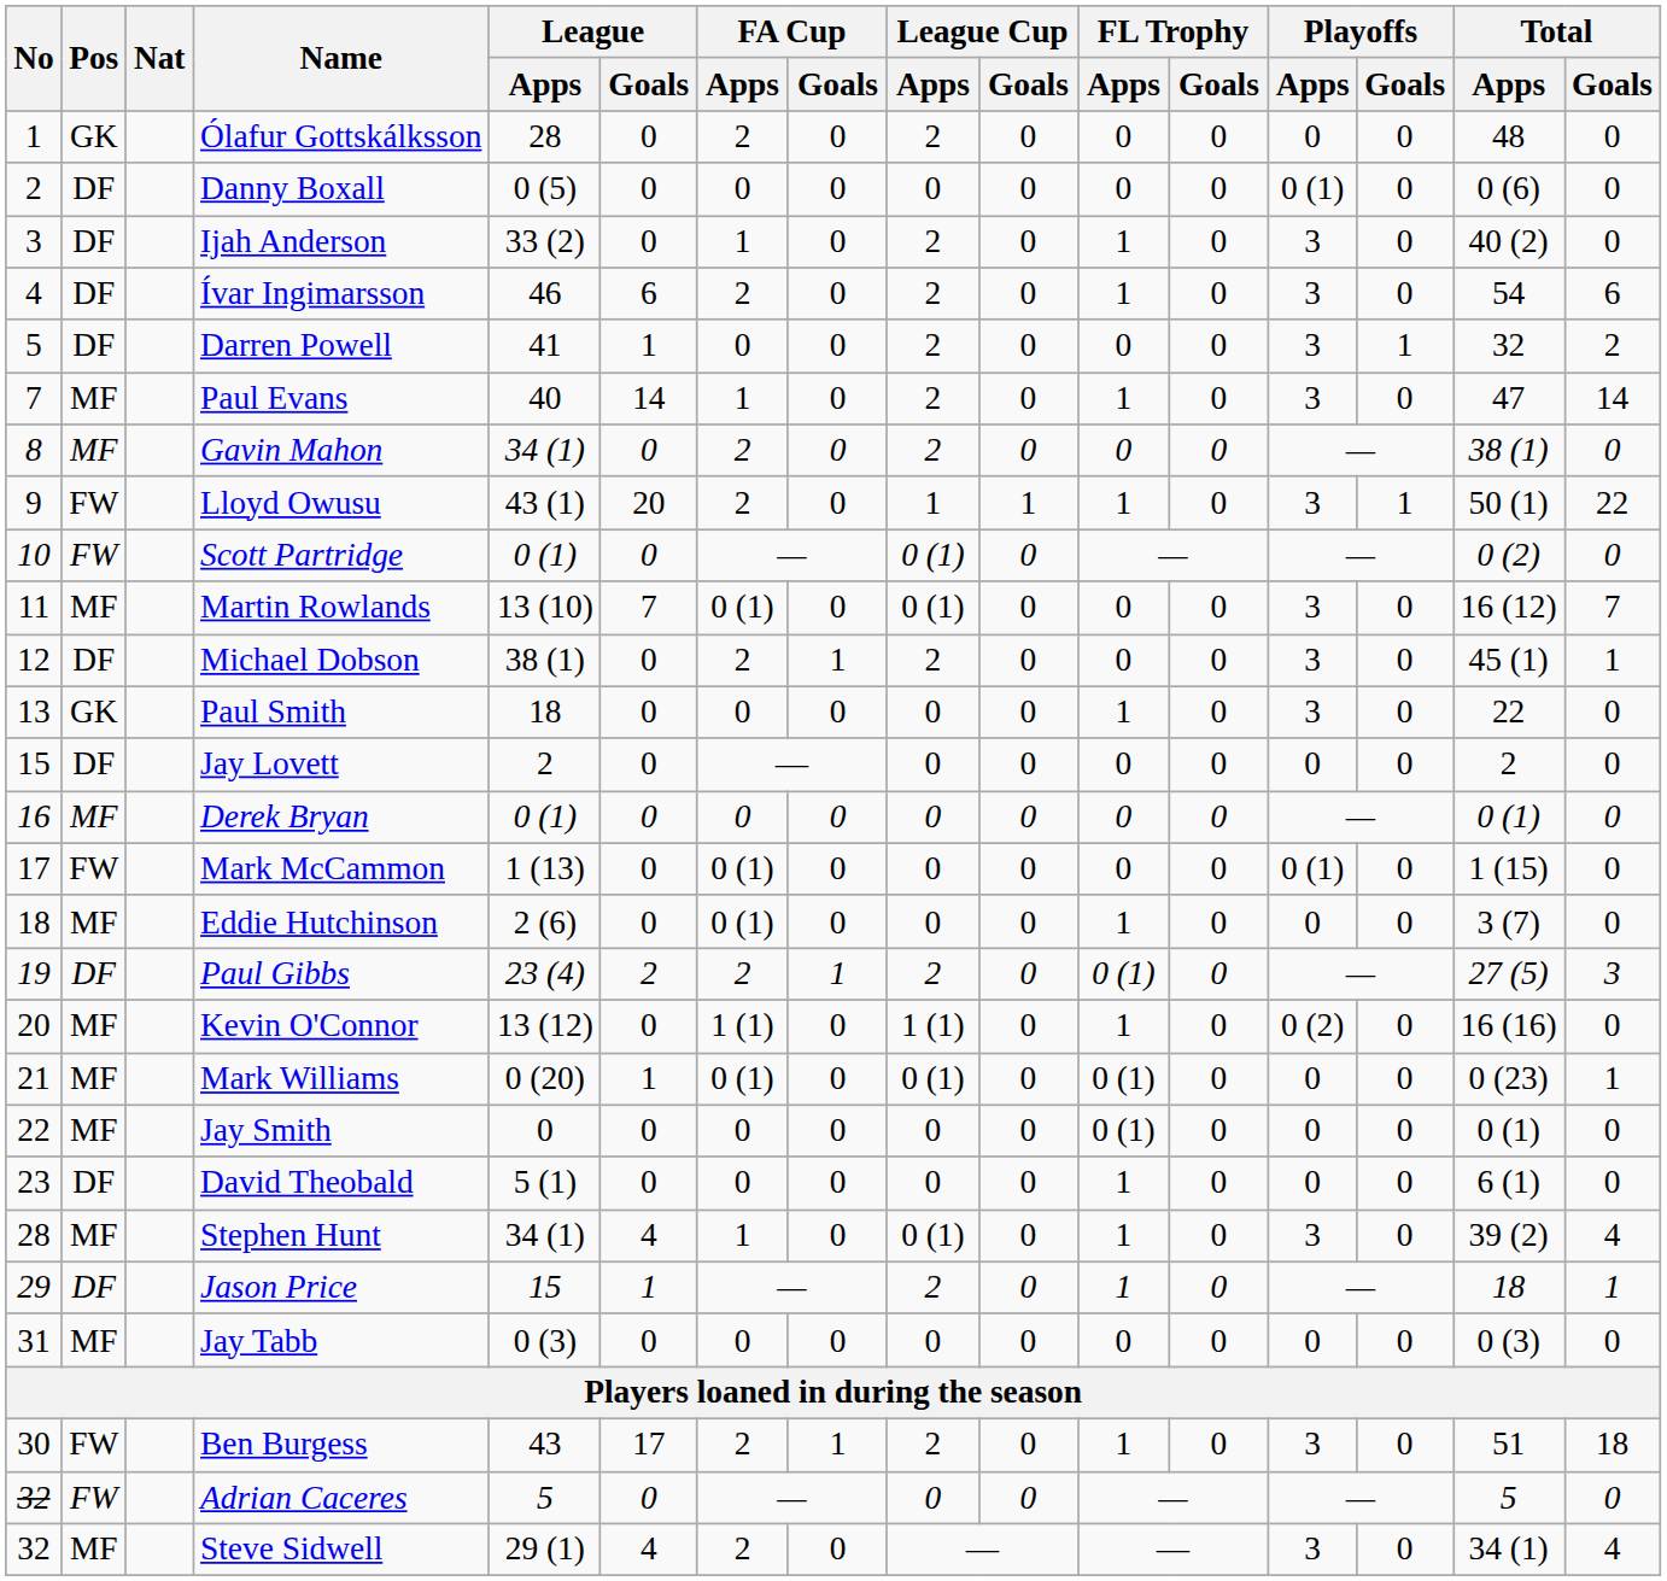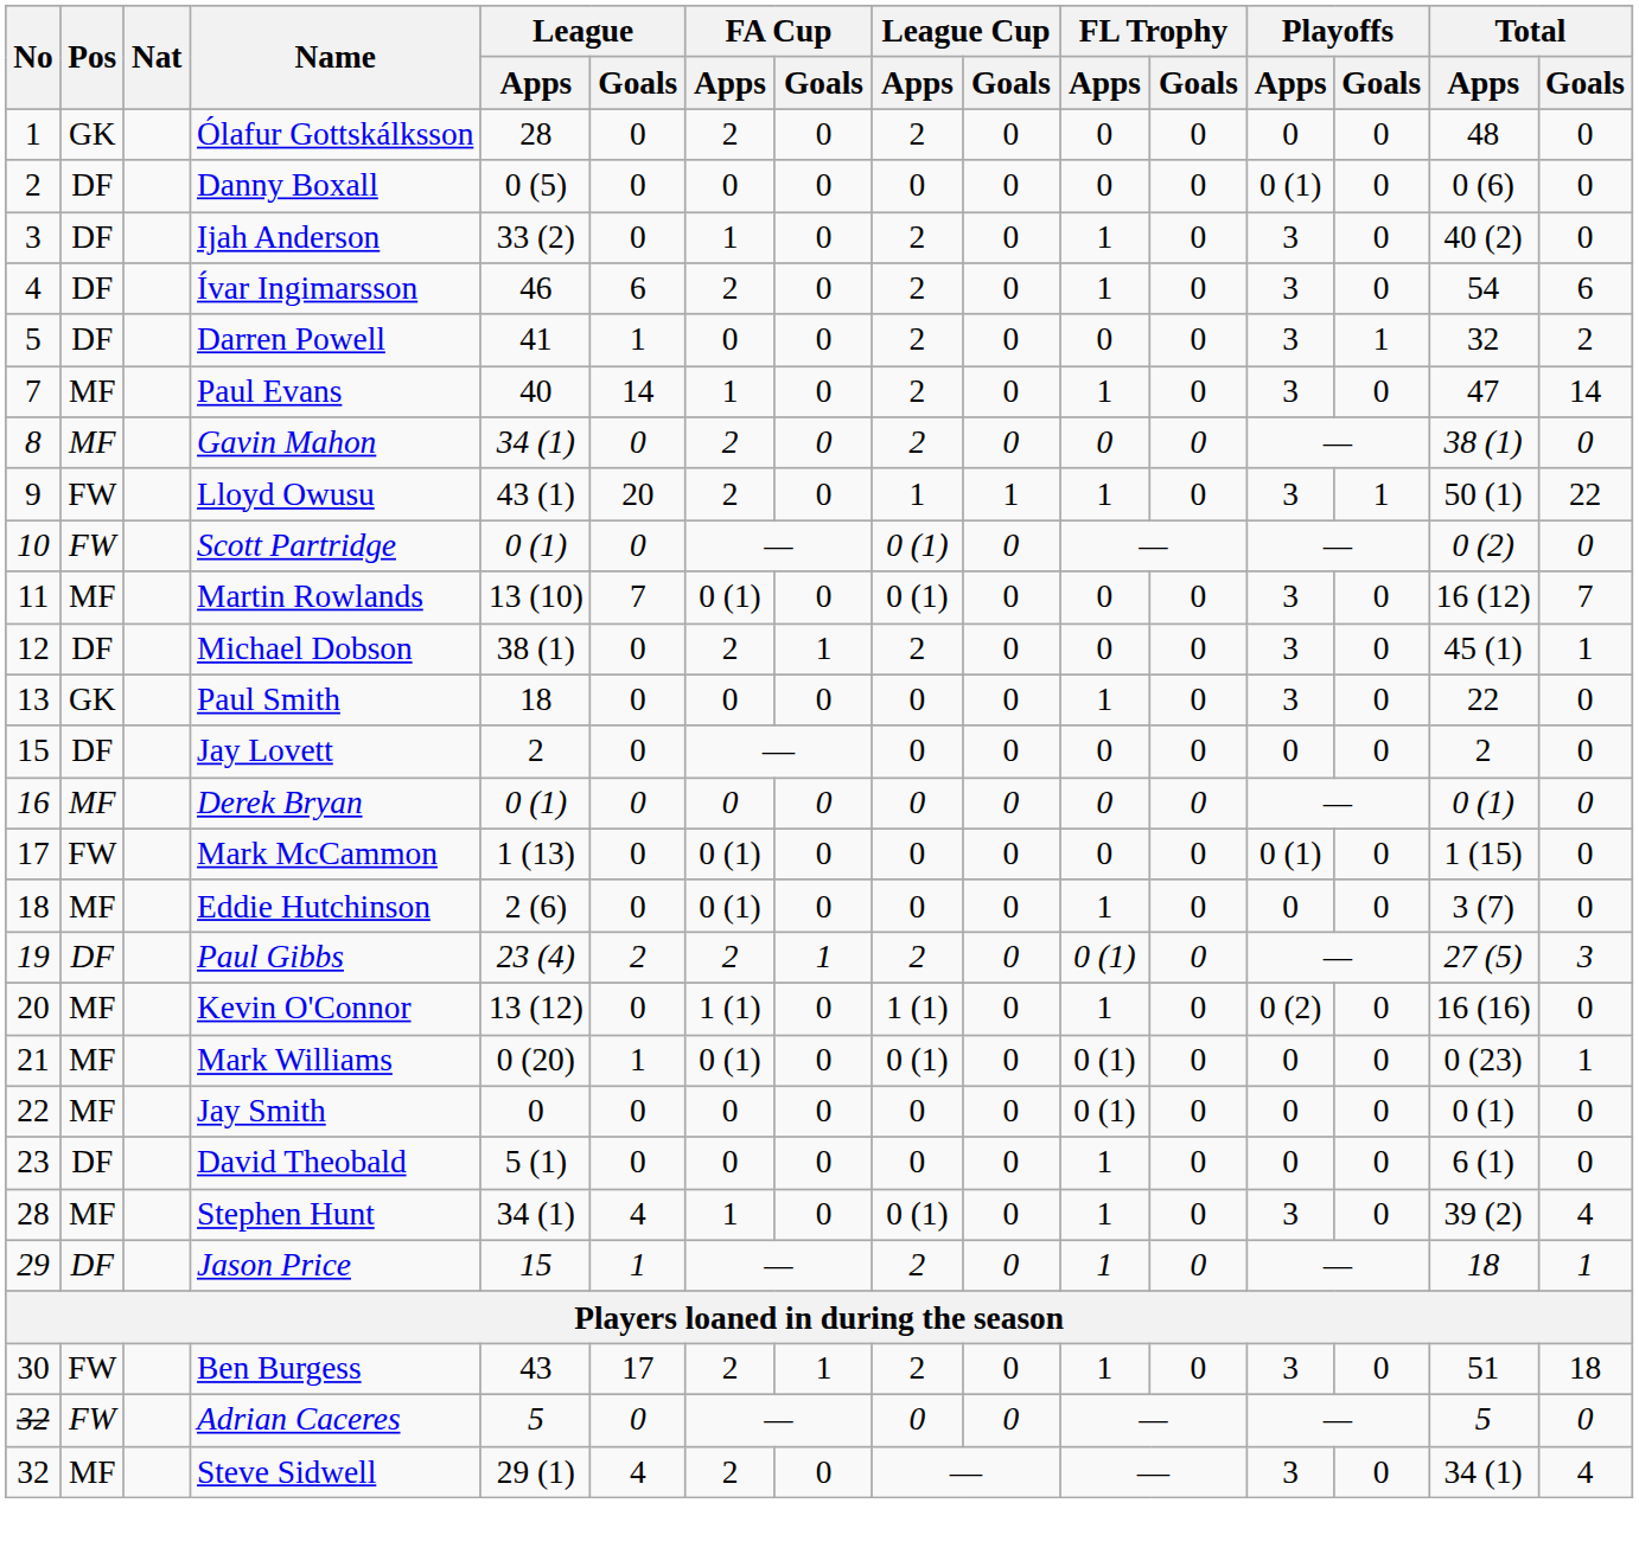 <table class="wikitable" style="text-align:center">
 <tr>
 <th rowspan="2">No</th>
 <th rowspan="2">Pos</th>
 <th rowspan="2">Nat</th>
 <th rowspan="2">Name</th>
 <th colspan="2" style="width:85px;">League</th>
 <th colspan="2" style="width:85px;">FA Cup</th>
 <th colspan="2" style="width:85px;">League Cup</th>
 <th colspan="2" style="width:85px;">FL Trophy</th>
 <th colspan="2">Playoffs</th>
 <th colspan="2" style="width:85px;">Total</th>
 </tr>
 <tr>
 <th>Apps</th>
 <th>Goals</th>
 <th>Apps</th>
 <th>Goals</th>
 <th>Apps</th>
 <th>Goals</th>
 <th>Apps</th>
 <th>Goals</th>
 <th>Apps</th>
 <th>Goals</th>
 <th>Apps</th>
 <th>Goals</th>
 </tr>
 <tr>
 <td>1</td>
 <td>GK</td>
 <td></td>
 <td style="text-align:left;"><a href='#'>Ólafur Gottskálksson</a></td>
 <td>28</td>
 <td>0</td>
 <td>2</td>
 <td>0</td>
 <td>2</td>
 <td>0</td>
 <td>0</td>
 <td>0</td>
 <td>0</td>
 <td>0</td>
 <td>48</td>
 <td>0</td>
 </tr>
 <tr>
 <td>2</td>
 <td>DF</td>
 <td></td>
 <td style="text-align:left;"><a href='#'>Danny Boxall</a></td>
 <td>0 (5)</td>
 <td>0</td>
 <td>0</td>
 <td>0</td>
 <td>0</td>
 <td>0</td>
 <td>0</td>
 <td>0</td>
 <td>0 (1)</td>
 <td>0</td>
 <td>0 (6)</td>
 <td>0</td>
 </tr>
 <tr>
 <td>3</td>
 <td>DF</td>
 <td></td>
 <td style="text-align:left;"><a href='#'>Ijah Anderson</a></td>
 <td>33 (2)</td>
 <td>0</td>
 <td>1</td>
 <td>0</td>
 <td>2</td>
 <td>0</td>
 <td>1</td>
 <td>0</td>
 <td>3</td>
 <td>0</td>
 <td>40 (2)</td>
 <td>0</td>
 </tr>
 <tr>
 <td>4</td>
 <td>DF</td>
 <td></td>
 <td style="text-align:left;"><a href='#'>Ívar Ingimarsson</a></td>
 <td>46</td>
 <td>6</td>
 <td>2</td>
 <td>0</td>
 <td>2</td>
 <td>0</td>
 <td>1</td>
 <td>0</td>
 <td>3</td>
 <td>0</td>
 <td>54</td>
 <td>6</td>
 </tr>
 <tr>
 <td>5</td>
 <td>DF</td>
 <td></td>
 <td style="text-align:left;"><a href='#'>Darren Powell</a></td>
 <td>41</td>
 <td>1</td>
 <td>0</td>
 <td>0</td>
 <td>2</td>
 <td>0</td>
 <td>0</td>
 <td>0</td>
 <td>3</td>
 <td>1</td>
 <td>32</td>
 <td>2</td>
 </tr>
 <tr>
 <td>7</td>
 <td>MF</td>
 <td></td>
 <td style="text-align:left;"><a href='#'>Paul Evans</a></td>
 <td>40</td>
 <td>14</td>
 <td>1</td>
 <td>0</td>
 <td>2</td>
 <td>0</td>
 <td>1</td>
 <td>0</td>
 <td>3</td>
 <td>0</td>
 <td>47</td>
 <td>14</td>
 </tr>
 <tr>
 <td><em>8</em></td>
 <td><em>MF</em></td>
 <td><em></em></td>
 <td style="text-align:left;"><em><a href='#'>Gavin Mahon</a></em></td>
 <td><em>34 (1)</em></td>
 <td><em>0</em></td>
 <td><em>2</em></td>
 <td><em>0</em></td>
 <td><em>2</em></td>
 <td><em>0</em></td>
 <td><em>0</em></td>
 <td><em>0</em></td>
 <td colspan="2"><em>—</em></td>
 <td><em>38 (1)</em></td>
 <td><em>0</em></td>
 </tr>
 <tr>
 <td>9</td>
 <td>FW</td>
 <td></td>
 <td style="text-align:left;"><a href='#'>Lloyd Owusu</a></td>
 <td>43 (1)</td>
 <td>20</td>
 <td>2</td>
 <td>0</td>
 <td>1</td>
 <td>1</td>
 <td>1</td>
 <td>0</td>
 <td>3</td>
 <td>1</td>
 <td>50 (1)</td>
 <td>22</td>
 </tr>
 <tr>
 <td><em>10</em></td>
 <td><em>FW</em></td>
 <td><em></em></td>
 <td style="text-align:left;"><em><a href='#'>Scott Partridge</a></em></td>
 <td><em>0 (1)</em></td>
 <td><em>0</em></td>
 <td colspan="2"><em>—</em></td>
 <td><em>0 (1)</em></td>
 <td><em>0</em></td>
 <td colspan="2"><em>—</em></td>
 <td colspan="2"><em>—</em></td>
 <td><em>0 (2)</em></td>
 <td><em>0</em></td>
 </tr>
 <tr>
 <td>11</td>
 <td>MF</td>
 <td></td>
 <td style="text-align:left;"><a href='#'>Martin Rowlands</a></td>
 <td>13 (10)</td>
 <td>7</td>
 <td>0 (1)</td>
 <td>0</td>
 <td>0 (1)</td>
 <td>0</td>
 <td>0</td>
 <td>0</td>
 <td>3</td>
 <td>0</td>
 <td>16 (12)</td>
 <td>7</td>
 </tr>
 <tr>
 <td>12</td>
 <td>DF</td>
 <td></td>
 <td style="text-align:left;"><a href='#'>Michael Dobson</a></td>
 <td>38 (1)</td>
 <td>0</td>
 <td>2</td>
 <td>1</td>
 <td>2</td>
 <td>0</td>
 <td>0</td>
 <td>0</td>
 <td>3</td>
 <td>0</td>
 <td>45 (1)</td>
 <td>1</td>
 </tr>
 <tr>
 <td>13</td>
 <td>GK</td>
 <td></td>
 <td style="text-align:left;"><a href='#'>Paul Smith</a></td>
 <td>18</td>
 <td>0</td>
 <td>0</td>
 <td>0</td>
 <td>0</td>
 <td>0</td>
 <td>1</td>
 <td>0</td>
 <td>3</td>
 <td>0</td>
 <td>22</td>
 <td>0</td>
 </tr>
 <tr>
 <td>15</td>
 <td>DF</td>
 <td></td>
 <td style="text-align:left;"><a href='#'>Jay Lovett</a></td>
 <td>2</td>
 <td>0</td>
 <td colspan="2">—</td>
 <td>0</td>
 <td>0</td>
 <td>0</td>
 <td>0</td>
 <td>0</td>
 <td>0</td>
 <td>2</td>
 <td>0</td>
 </tr>
 <tr>
 <td><em>16</em></td>
 <td><em>MF</em></td>
 <td><em></em></td>
 <td style="text-align:left;"><a href='#'><em>Derek Bryan</em></a></td>
 <td><em>0 (1)</em></td>
 <td><em>0</em></td>
 <td><em>0</em></td>
 <td><em>0</em></td>
 <td><em>0</em></td>
 <td><em>0</em></td>
 <td><em>0</em></td>
 <td><em>0</em></td>
 <td colspan="2"><em>—</em></td>
 <td><em>0 (1)</em></td>
 <td><em>0</em></td>
 </tr>
 <tr>
 <td>17</td>
 <td>FW</td>
 <td></td>
 <td style="text-align:left;"><a href='#'>Mark McCammon</a></td>
 <td>1 (13)</td>
 <td>0</td>
 <td>0 (1)</td>
 <td>0</td>
 <td>0</td>
 <td>0</td>
 <td>0</td>
 <td>0</td>
 <td>0 (1)</td>
 <td>0</td>
 <td>1 (15)</td>
 <td>0</td>
 </tr>
 <tr>
 <td>18</td>
 <td>MF</td>
 <td></td>
 <td style="text-align:left;"><a href='#'>Eddie Hutchinson</a></td>
 <td>2 (6)</td>
 <td>0</td>
 <td>0 (1)</td>
 <td>0</td>
 <td>0</td>
 <td>0</td>
 <td>1</td>
 <td>0</td>
 <td>0</td>
 <td>0</td>
 <td>3 (7)</td>
 <td>0</td>
 </tr>
 <tr>
 <td><em>19</em></td>
 <td><em>DF</em></td>
 <td><em></em></td>
 <td style="text-align:left;"><a href='#'><em>Paul Gibbs</em></a></td>
 <td><em>23 (4)</em></td>
 <td><em>2</em></td>
 <td><em>2</em></td>
 <td><em>1</em></td>
 <td><em>2</em></td>
 <td><em>0</em></td>
 <td><em>0 (1)</em></td>
 <td><em>0</em></td>
 <td colspan="2"><em>—</em></td>
 <td><em>27 (5)</em></td>
 <td><em>3</em></td>
 </tr>
 <tr>
 <td>20</td>
 <td>MF</td>
 <td></td>
 <td style="text-align:left;"><a href='#'>Kevin O'Connor</a></td>
 <td>13 (12)</td>
 <td>0</td>
 <td>1 (1)</td>
 <td>0</td>
 <td>1 (1)</td>
 <td>0</td>
 <td>1</td>
 <td>0</td>
 <td>0 (2)</td>
 <td>0</td>
 <td>16 (16)</td>
 <td>0</td>
 </tr>
 <tr>
 <td>21</td>
 <td>MF</td>
 <td></td>
 <td style="text-align:left;"><a href='#'>Mark Williams</a></td>
 <td>0 (20)</td>
 <td>1</td>
 <td>0 (1)</td>
 <td>0</td>
 <td>0 (1)</td>
 <td>0</td>
 <td>0 (1)</td>
 <td>0</td>
 <td>0</td>
 <td>0</td>
 <td>0 (23)</td>
 <td>1</td>
 </tr>
 <tr>
 <td>22</td>
 <td>MF</td>
 <td></td>
 <td style="text-align:left;"><a href='#'>Jay Smith</a></td>
 <td>0</td>
 <td>0</td>
 <td>0</td>
 <td>0</td>
 <td>0</td>
 <td>0</td>
 <td>0 (1)</td>
 <td>0</td>
 <td>0</td>
 <td>0</td>
 <td>0 (1)</td>
 <td>0</td>
 </tr>
 <tr>
 <td>23</td>
 <td>DF</td>
 <td></td>
 <td style="text-align:left;"><a href='#'>David Theobald</a></td>
 <td>5 (1)</td>
 <td>0</td>
 <td>0</td>
 <td>0</td>
 <td>0</td>
 <td>0</td>
 <td>1</td>
 <td>0</td>
 <td>0</td>
 <td>0</td>
 <td>6 (1)</td>
 <td>0</td>
 </tr>
 <tr>
 <td>28</td>
 <td>MF</td>
 <td></td>
 <td style="text-align:left;"><a href='#'>Stephen Hunt</a></td>
 <td>34 (1)</td>
 <td>4</td>
 <td>1</td>
 <td>0</td>
 <td>0 (1)</td>
 <td>0</td>
 <td>1</td>
 <td>0</td>
 <td>3</td>
 <td>0</td>
 <td>39 (2)</td>
 <td>4</td>
 </tr>
 <tr>
 <td><em>29</em></td>
 <td><em>DF</em></td>
 <td><em></em></td>
 <td style="text-align:left;"><em><a href='#'>Jason Price</a></em></td>
 <td><em>15</em></td>
 <td><em>1</em></td>
 <td colspan="2"><em>—</em></td>
 <td><em>2</em></td>
 <td><em>0</em></td>
 <td><em>1</em></td>
 <td><em>0</em></td>
 <td colspan="2"><em>—</em></td>
 <td><em>18</em></td>
 <td><em>1</em></td>
 </tr>
 <tr>
-<td>31</td>
-<td>MF</td>
-<td></td>
-<td style="text-align:left;"><a href='#'>Jay Tabb</a></td>
-<td>0 (3)</td>
-<td>0</td>
-<td>0</td>
-<td>0</td>
-<td>0</td>
-<td>0</td>
-<td>0</td>
-<td>0</td>
-<td>0</td>
-<td>0</td>
-<td>0 (3)</td>
-<td>0</td>
-</tr>
-<tr>
 <th colspan="16">Players loaned in during the season</th>
 </tr>
 <tr>
 <td>30</td>
 <td>FW</td>
 <td></td>
 <td style="text-align:left;"><a href='#'>Ben Burgess</a></td>
 <td>43</td>
 <td>17</td>
 <td>2</td>
 <td>1</td>
 <td>2</td>
 <td>0</td>
 <td>1</td>
 <td>0</td>
 <td>3</td>
 <td>0</td>
 <td>51</td>
 <td>18</td>
 </tr>
 <tr>
 <td><em><s>32</s></em></td>
 <td><em>FW</em></td>
 <td><em></em></td>
 <td style="text-align:left;"><em><a href='#'>Adrian Caceres</a></em></td>
 <td><em>5</em></td>
 <td><em>0</em></td>
 <td colspan="2"><em>—</em></td>
 <td><em>0</em></td>
 <td><em>0</em></td>
 <td colspan="2"><em>—</em></td>
 <td colspan="2"><em>—</em></td>
 <td><em>5</em></td>
 <td><em>0</em></td>
 </tr>
 <tr>
 <td>32</td>
 <td>MF</td>
 <td></td>
 <td style="text-align:left;"><a href='#'>Steve Sidwell</a></td>
 <td>29 (1)</td>
 <td>4</td>
 <td>2</td>
 <td>0</td>
 <td colspan="2">—</td>
 <td colspan="2">—</td>
 <td>3</td>
 <td>0</td>
 <td>34 (1)</td>
 <td>4</td>
 </tr>
 </table>
